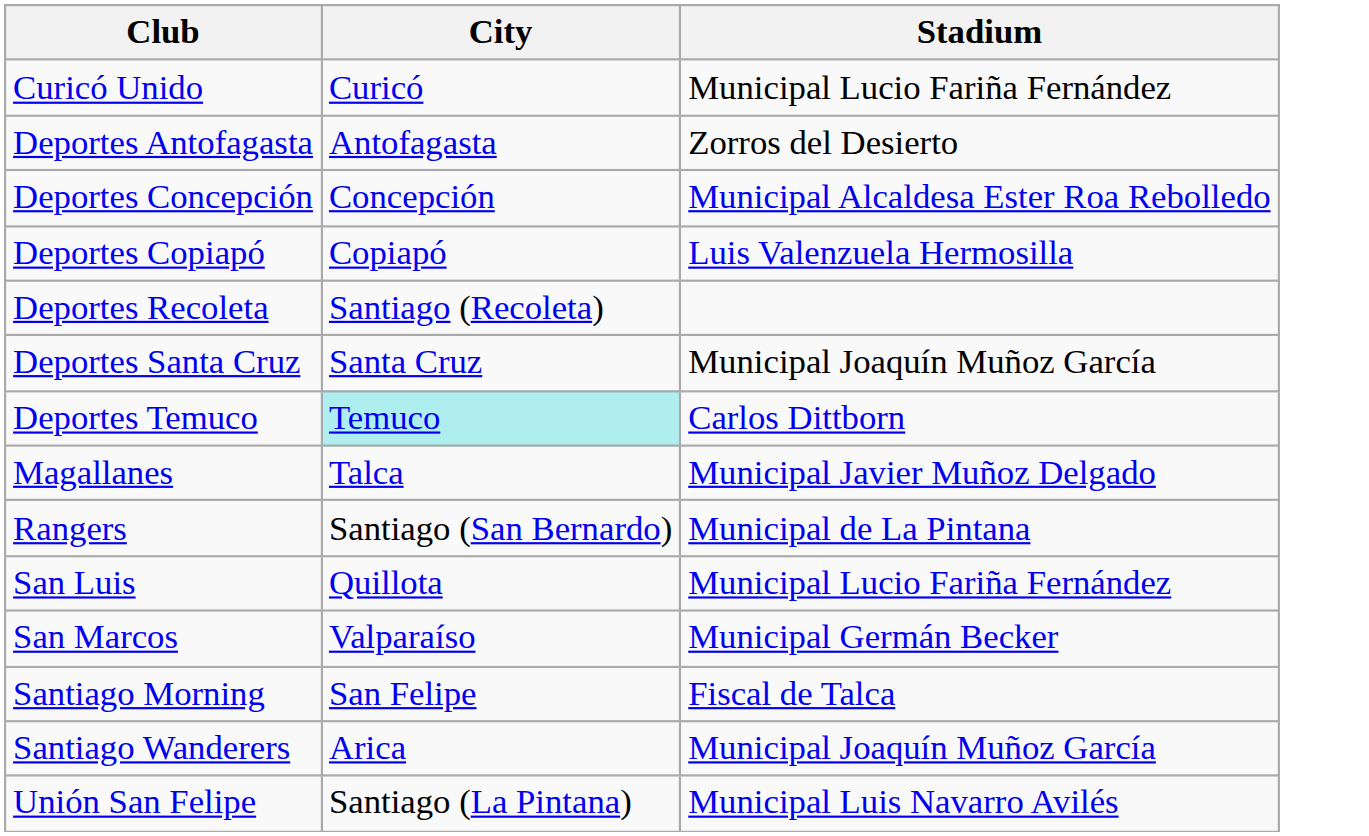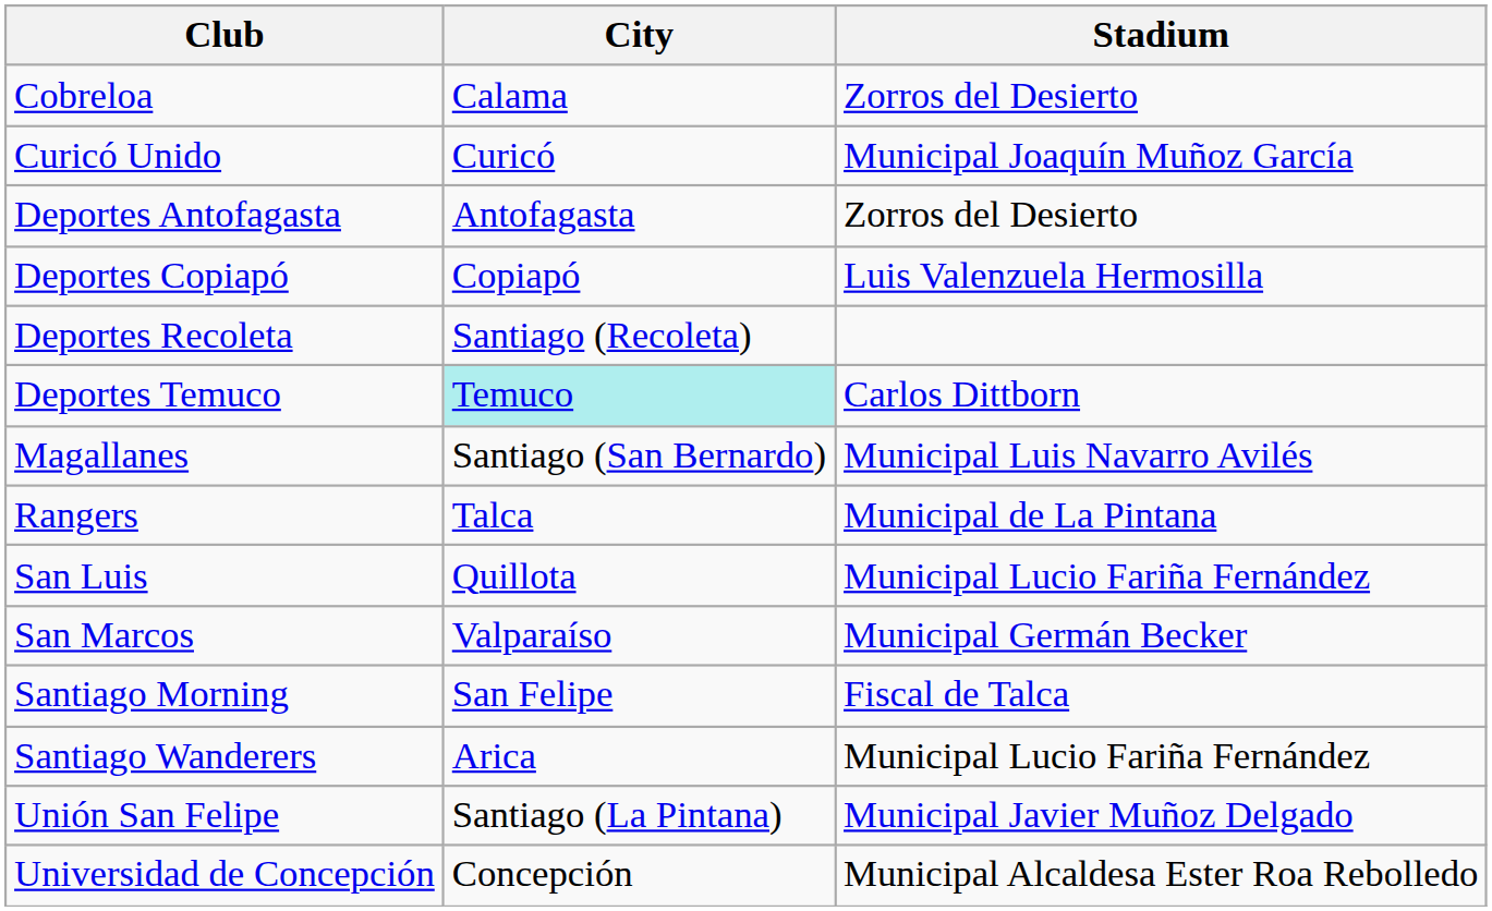 <table class="wikitable sortable">
 <tr>
 <th>Club</th>
 <th>City</th>
 <th>Stadium</th>
 </tr>
 <tr>
+<td><a href='#'>Cobreloa</a></td>
+<td><a href='#'>Calama</a></td>
+<td><a href='#'>Zorros del Desierto</a></td>
+</tr>
+<tr>
 <td><a href='#'>Curicó Unido</a></td>
 <td><a href='#'>Curicó</a></td>
-<td>Municipal Lucio Fariña Fernández </td>
+<td><a href='#'>Municipal Joaquín Muñoz García</a> </td>
 </tr>
 <tr>
 <td><a href='#'>Deportes Antofagasta</a></td>
 <td><a href='#'>Antofagasta</a></td>
 <td>Zorros del Desierto </td>
-</tr>
-<tr>
-<td><a href='#'>Deportes Concepción</a></td>
-<td><a href='#'>Concepción</a></td>
-<td><a href='#'>Municipal Alcaldesa Ester Roa Rebolledo</a></td>
 </tr>
 <tr>
 <td><a href='#'>Deportes Copiapó</a></td>
 <td><a href='#'>Copiapó</a></td>
 <td><a href='#'>Luis Valenzuela Hermosilla</a></td>
 </tr>
 <tr>
 <td><a href='#'>Deportes Recoleta</a></td>
 <td><a href='#'>Santiago</a> (<a href='#'>Recoleta</a>)</td>
 <td></td>
 </tr>
 <tr>
-<td><a href='#'>Deportes Santa Cruz</a></td>
-<td><a href='#'>Santa Cruz</a></td>
-<td>Municipal Joaquín Muñoz García</td>
-</tr>
-<tr>
 <td><a href='#'>Deportes Temuco</a></td>
 <td style="background: paleturquoise;"><a href='#'>Temuco</a></td>
 <td><a href='#'>Carlos Dittborn</a></td>
 </tr>
 <tr>
 <td><a href='#'>Magallanes</a></td>
-<td><a href='#'>Talca</a></td>
-<td><a href='#'>Municipal Javier Muñoz Delgado</a></td>
+<td>Santiago (<a href='#'>San Bernardo</a>)</td>
+<td><a href='#'>Municipal Luis Navarro Avilés</a></td>
 </tr>
 <tr>
 <td><a href='#'>Rangers</a></td>
-<td>Santiago (<a href='#'>San Bernardo</a>)</td>
+<td><a href='#'>Talca</a></td>
 <td><a href='#'>Municipal de La Pintana</a></td>
 </tr>
 <tr>
 <td><a href='#'>San Luis</a></td>
 <td><a href='#'>Quillota</a></td>
 <td><a href='#'>Municipal Lucio Fariña Fernández</a></td>
 </tr>
 <tr>
 <td><a href='#'>San Marcos</a></td>
 <td><a href='#'>Valparaíso</a></td>
 <td><a href='#'>Municipal Germán Becker</a></td>
 </tr>
 <tr>
 <td><a href='#'>Santiago Morning</a></td>
 <td><a href='#'>San Felipe</a></td>
 <td><a href='#'>Fiscal de Talca</a></td>
 </tr>
 <tr>
 <td><a href='#'>Santiago Wanderers</a></td>
 <td><a href='#'>Arica</a></td>
-<td><a href='#'>Municipal Joaquín Muñoz García</a> </td>
+<td>Municipal Lucio Fariña Fernández </td>
 </tr>
 <tr>
 <td><a href='#'>Unión San Felipe</a></td>
 <td>Santiago (<a href='#'>La Pintana</a>)</td>
-<td><a href='#'>Municipal Luis Navarro Avilés</a></td>
+<td><a href='#'>Municipal Javier Muñoz Delgado</a></td>
+</tr>
+<tr>
+<td><a href='#'>Universidad de Concepción</a></td>
+<td>Concepción</td>
+<td>Municipal Alcaldesa Ester Roa Rebolledo</td>
 </tr>
 </table>
